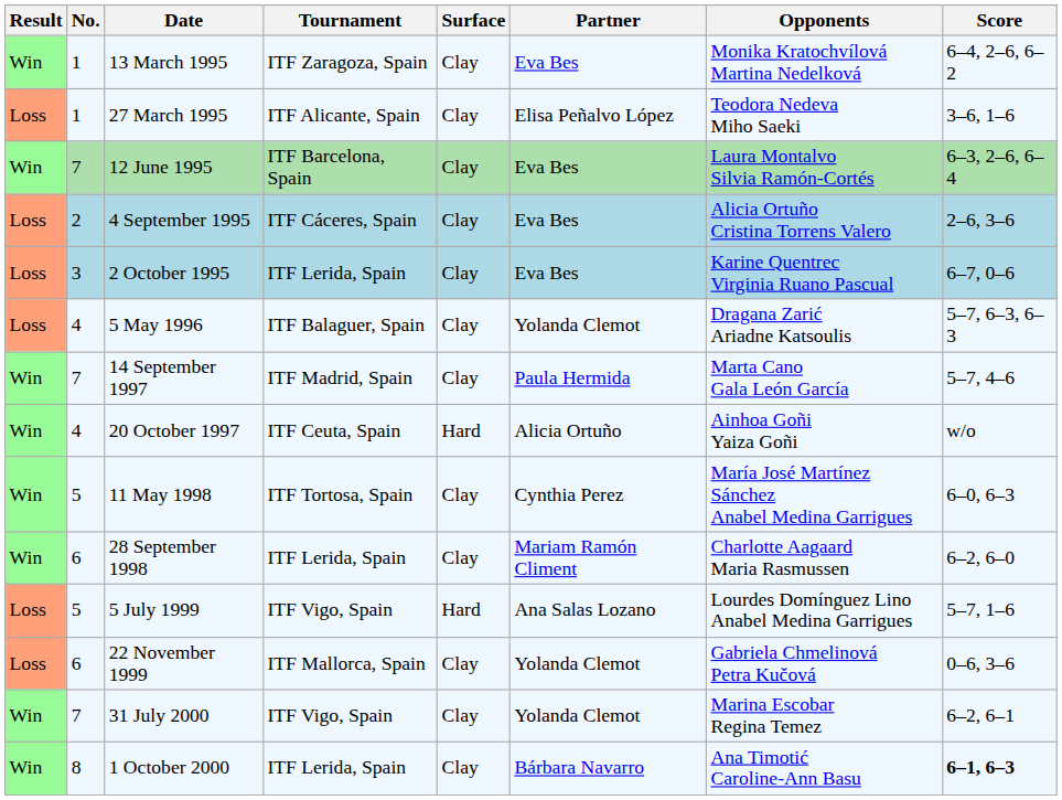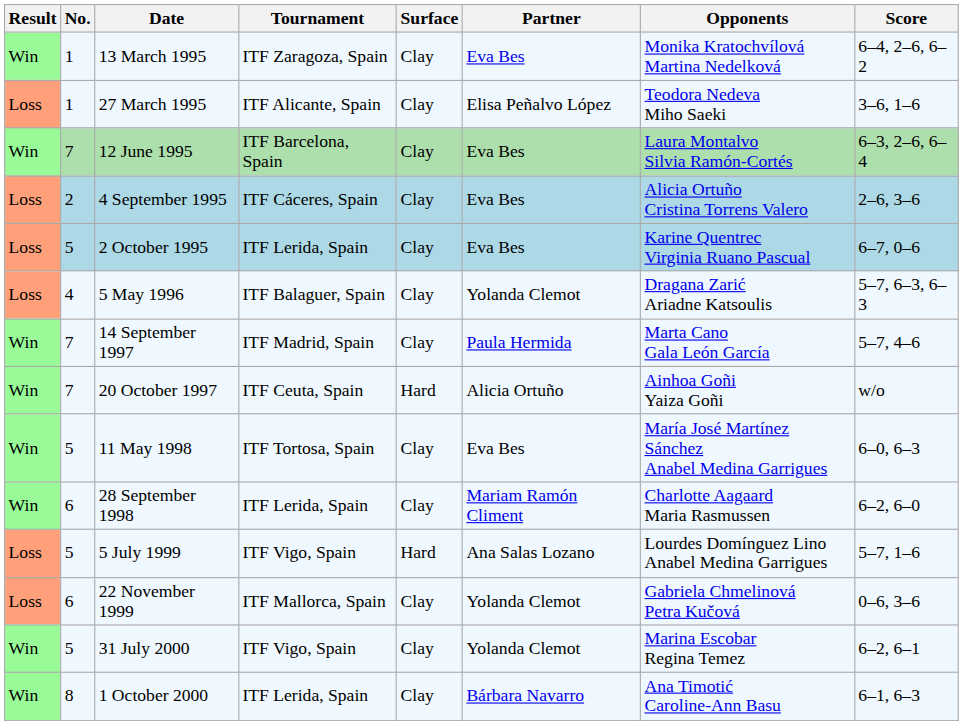 <table class="sortable wikitable">
 <tr>
 <th>Result</th>
 <th>No.</th>
 <th>Date</th>
 <th>Tournament</th>
 <th>Surface</th>
 <th>Partner</th>
 <th>Opponents</th>
 <th class="unsortable">Score</th>
 </tr>
 <tr style="background:#f0f8ff;">
 <td style="background:#98fb98;">Win</td>
 <td>1</td>
 <td>13 March 1995</td>
 <td>ITF Zaragoza, Spain</td>
 <td>Clay</td>
 <td> <a href='#'>Eva Bes</a></td>
 <td> <a href='#'>Monika Kratochvílová</a> <br>  <a href='#'>Martina Nedelková</a></td>
 <td>6–4, 2–6, 6–2</td>
 </tr>
 <tr style="background:#f0f8ff;">
 <td style="background:#ffa07a;">Loss</td>
 <td>1</td>
 <td>27 March 1995</td>
 <td>ITF Alicante, Spain</td>
 <td>Clay</td>
 <td> Elisa Peñalvo López</td>
 <td> <a href='#'>Teodora Nedeva</a> <br>  Miho Saeki</td>
 <td>3–6, 1–6</td>
 </tr>
 <tr style="background:#addfad;">
 <td style="background:#98fb98;">Win</td>
 <td>7</td>
 <td>12 June 1995</td>
 <td>ITF Barcelona, Spain</td>
 <td>Clay</td>
 <td> Eva Bes</td>
 <td> <a href='#'>Laura Montalvo</a> <br>  <a href='#'>Silvia Ramón-Cortés</a></td>
 <td>6–3, 2–6, 6–4</td>
 </tr>
 <tr style="background:lightblue;">
 <td style="background:#ffa07a;">Loss</td>
 <td>2</td>
 <td>4 September 1995</td>
 <td>ITF Cáceres, Spain</td>
 <td>Clay</td>
 <td> Eva Bes</td>
 <td> <a href='#'>Alicia Ortuño</a> <br>  <a href='#'>Cristina Torrens Valero</a></td>
 <td>2–6, 3–6</td>
 </tr>
 <tr style="background:lightblue;">
 <td style="background:#ffa07a;">Loss</td>
-<td>3</td>
+<td>5</td>
 <td>2 October 1995</td>
 <td>ITF Lerida, Spain</td>
 <td>Clay</td>
 <td> Eva Bes</td>
 <td> <a href='#'>Karine Quentrec</a> <br>  <a href='#'>Virginia Ruano Pascual</a></td>
 <td>6–7, 0–6</td>
 </tr>
 <tr style="background:#f0f8ff;">
 <td style="background:#ffa07a;">Loss</td>
 <td>4</td>
 <td>5 May 1996</td>
 <td>ITF Balaguer, Spain</td>
 <td>Clay</td>
 <td> Yolanda Clemot</td>
 <td> <a href='#'>Dragana Zarić</a> <br>  Ariadne Katsoulis</td>
 <td>5–7, 6–3, 6–3</td>
 </tr>
 <tr style="background:#f0f8ff;">
 <td style="background:#98fb98;">Win</td>
 <td>7</td>
 <td>14 September 1997</td>
 <td>ITF Madrid, Spain</td>
 <td>Clay</td>
 <td> <a href='#'>Paula Hermida</a></td>
 <td> <a href='#'>Marta Cano</a> <br>  <a href='#'>Gala León García</a></td>
 <td>5–7, 4–6</td>
 </tr>
 <tr style="background:#f0f8ff;">
 <td style="background:#98fb98;">Win</td>
-<td>4</td>
+<td>7</td>
 <td>20 October 1997</td>
 <td>ITF Ceuta, Spain</td>
 <td>Hard</td>
 <td> Alicia Ortuño</td>
 <td> <a href='#'>Ainhoa Goñi</a> <br>  Yaiza Goñi</td>
 <td>w/o</td>
 </tr>
 <tr style="background:#f0f8ff;">
 <td style="background:#98fb98;">Win</td>
 <td>5</td>
 <td>11 May 1998</td>
 <td>ITF Tortosa, Spain</td>
 <td>Clay</td>
-<td> Cynthia Perez</td>
+<td> Eva Bes</td>
 <td> <a href='#'>María José Martínez Sánchez</a> <br>  <a href='#'>Anabel Medina Garrigues</a></td>
 <td>6–0, 6–3</td>
 </tr>
 <tr style="background:#f0f8ff;">
 <td style="background:#98fb98;">Win</td>
 <td>6</td>
 <td>28 September 1998</td>
 <td>ITF Lerida, Spain</td>
 <td>Clay</td>
 <td> <a href='#'>Mariam Ramón Climent</a></td>
 <td> <a href='#'>Charlotte Aagaard</a> <br>  Maria Rasmussen</td>
 <td>6–2, 6–0</td>
 </tr>
 <tr style="background:#f0f8ff;">
 <td style="background:#ffa07a;">Loss</td>
 <td>5</td>
 <td>5 July 1999</td>
 <td>ITF Vigo, Spain</td>
 <td>Hard</td>
 <td> Ana Salas Lozano</td>
 <td> Lourdes Domínguez Lino <br>  Anabel Medina Garrigues</td>
 <td>5–7, 1–6</td>
 </tr>
 <tr style="background:#f0f8ff;">
 <td style="background:#ffa07a;">Loss</td>
 <td>6</td>
 <td>22 November 1999</td>
 <td>ITF Mallorca, Spain</td>
 <td>Clay</td>
 <td> Yolanda Clemot</td>
 <td> <a href='#'>Gabriela Chmelinová</a> <br>  <a href='#'>Petra Kučová</a></td>
 <td>0–6, 3–6</td>
 </tr>
 <tr style="background:#f0f8ff;">
 <td style="background:#98fb98;">Win</td>
-<td>7</td>
+<td>5</td>
 <td>31 July 2000</td>
 <td>ITF Vigo, Spain</td>
 <td>Clay</td>
 <td> Yolanda Clemot</td>
 <td> <a href='#'>Marina Escobar</a> <br>  Regina Temez</td>
 <td>6–2, 6–1</td>
 </tr>
 <tr style="background:#f0f8ff;">
 <td style="background:#98fb98;">Win</td>
 <td>8</td>
 <td>1 October 2000</td>
 <td>ITF Lerida, Spain</td>
 <td>Clay</td>
 <td> <a href='#'>Bárbara Navarro</a></td>
 <td> <a href='#'>Ana Timotić</a> <br>  <a href='#'>Caroline-Ann Basu</a></td>
-<td><strong>6–1, 6–3</strong></td>
+<td>6–1, 6–3</td>
 </tr>
 </table>
